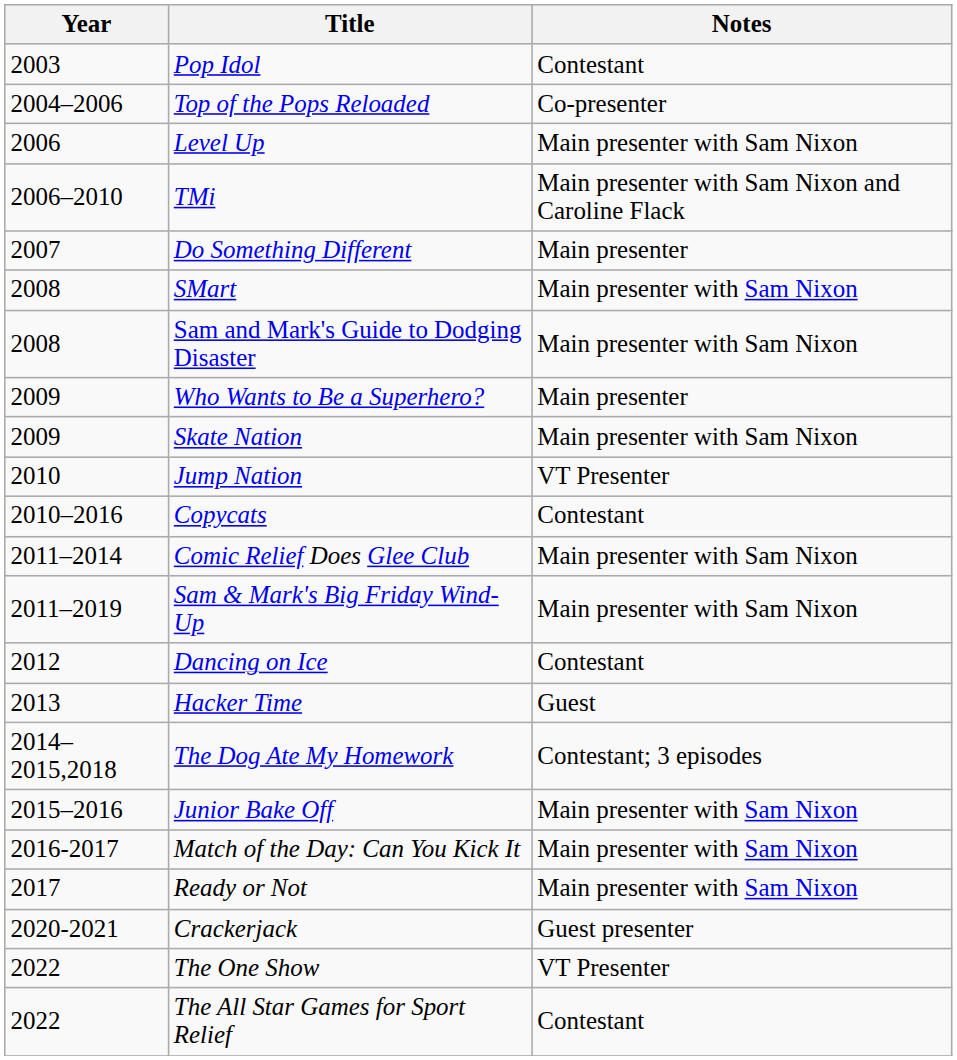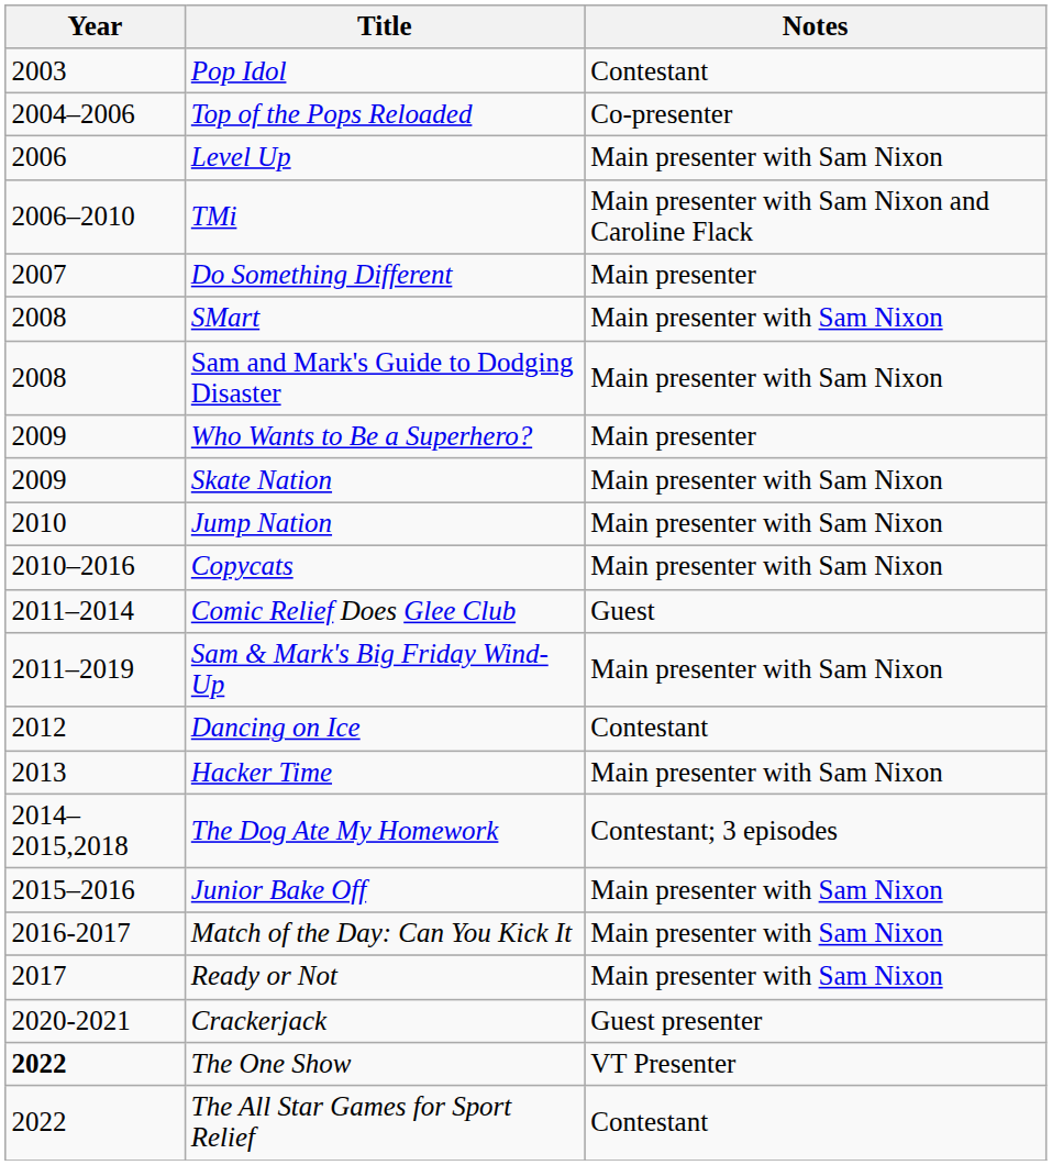 <table class="wikitable">
 <tr>
 <th>Year</th>
 <th>Title</th>
 <th>Notes</th>
 </tr>
 <tr>
 <td>2003</td>
 <td><em><a href='#'>Pop Idol</a></em></td>
 <td>Contestant</td>
 </tr>
 <tr>
 <td>2004–2006</td>
 <td><em><a href='#'>Top of the Pops Reloaded</a></em></td>
 <td>Co-presenter</td>
 </tr>
 <tr>
 <td>2006</td>
 <td><em><a href='#'>Level Up</a></em></td>
 <td>Main presenter with Sam Nixon</td>
 </tr>
 <tr>
 <td>2006–2010</td>
 <td><em><a href='#'>TMi</a></em></td>
 <td>Main presenter with Sam Nixon and Caroline Flack</td>
 </tr>
 <tr>
 <td>2007</td>
 <td><em><a href='#'>Do Something Different</a></em></td>
 <td>Main presenter</td>
 </tr>
 <tr>
 <td>2008</td>
 <td><em><a href='#'>SMart</a></em></td>
 <td>Main presenter with <a href='#'>Sam Nixon</a></td>
 </tr>
 <tr>
 <td>2008</td>
 <td><a href='#'>Sam and Mark's Guide to Dodging Disaster</a></td>
 <td>Main presenter with Sam Nixon</td>
 </tr>
 <tr>
 <td>2009</td>
 <td><em><a href='#'>Who Wants to Be a Superhero?</a></em></td>
 <td>Main presenter</td>
 </tr>
 <tr>
 <td>2009</td>
 <td><em><a href='#'>Skate Nation</a></em></td>
 <td>Main presenter with Sam Nixon</td>
 </tr>
 <tr>
 <td>2010</td>
 <td><em><a href='#'>Jump Nation</a></em></td>
-<td>VT Presenter</td>
+<td>Main presenter with Sam Nixon</td>
 </tr>
 <tr>
 <td>2010–2016</td>
 <td><em><a href='#'>Copycats</a></em></td>
-<td>Contestant</td>
+<td>Main presenter with Sam Nixon</td>
 </tr>
 <tr>
 <td>2011–2014</td>
 <td><em><a href='#'>Comic Relief</a> Does <a href='#'>Glee Club</a></em></td>
-<td>Main presenter with Sam Nixon</td>
+<td>Guest</td>
 </tr>
 <tr>
 <td>2011–2019</td>
 <td><em><a href='#'>Sam & Mark's Big Friday Wind-Up</a></em></td>
 <td>Main presenter with Sam Nixon</td>
 </tr>
 <tr>
 <td>2012</td>
 <td><em><a href='#'>Dancing on Ice</a></em></td>
 <td>Contestant</td>
 </tr>
 <tr>
 <td>2013</td>
 <td><em><a href='#'>Hacker Time</a></em></td>
-<td>Guest</td>
+<td>Main presenter with Sam Nixon</td>
 </tr>
 <tr>
 <td>2014–2015,2018</td>
 <td><em><a href='#'>The Dog Ate My Homework</a></em></td>
 <td>Contestant; 3 episodes</td>
 </tr>
 <tr>
 <td>2015–2016</td>
 <td><em><a href='#'>Junior Bake Off</a></em></td>
 <td>Main presenter with <a href='#'>Sam Nixon</a></td>
 </tr>
 <tr>
 <td>2016-2017</td>
 <td><em>Match of the Day: Can You Kick It</em></td>
 <td>Main presenter with <a href='#'>Sam Nixon</a></td>
 </tr>
 <tr>
 <td>2017</td>
 <td><em>Ready or Not</em></td>
 <td>Main presenter with <a href='#'>Sam Nixon</a></td>
 </tr>
 <tr>
 <td>2020-2021</td>
 <td><em>Crackerjack</em></td>
 <td>Guest presenter</td>
 </tr>
 <tr>
-<td>2022</td>
+<td><strong>2022</strong></td>
 <td><em>The One Show</em></td>
 <td>VT Presenter</td>
 </tr>
 <tr>
 <td>2022</td>
 <td><em>The All Star Games for Sport Relief</em></td>
 <td>Contestant</td>
 </tr>
 <tr>
 </tr>
 </table>
